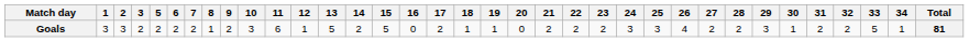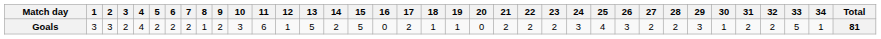 <table class="wikitable" style="width:100%; font-size:85%;">
 <tr valign=top>
 <th align=center>Match day</th>
 <th align=center>1</th>
 <th align=center>2</th>
 <th align=center>3</th>
+<th align=center>4</th>
 <th align=center>5</th>
 <th align=center>6</th>
 <th align=center>7</th>
 <th align=center>8</th>
 <th align=center>9</th>
 <th align=center>10</th>
 <th align=center>11</th>
 <th align=center>12</th>
 <th align=center>13</th>
 <th align=center>14</th>
 <th align=center>15</th>
 <th align=center>16</th>
 <th align=center>17</th>
 <th align=center>18</th>
 <th align=center>19</th>
 <th align=center>20</th>
 <th align=center>21</th>
 <th align=center>22</th>
 <th align=center>23</th>
 <th align=center>24</th>
 <th align=center>25</th>
 <th align=center>26</th>
 <th align=center>27</th>
 <th align=center>28</th>
 <th align=center>29</th>
 <th align=center>30</th>
 <th align=center>31</th>
 <th align=center>32</th>
 <th align=center>33</th>
 <th align=center>34</th>
 <th align=center>Total</th>
 </tr>
 <tr>
 <th align=center>Goals</th>
 <td align=center>3</td>
 <td align=center>3</td>
 <td align=center>2</td>
+<td align=center>4</td>
 <td align=center>2</td>
 <td align=center>2</td>
 <td align=center>2</td>
 <td align=center>1</td>
 <td align=center>2</td>
 <td align=center>3</td>
 <td align=center>6</td>
 <td align=center>1</td>
 <td align=center>5</td>
 <td align=center>2</td>
 <td align=center>5</td>
 <td align=center>0</td>
 <td align=center>2</td>
 <td align=center>1</td>
 <td align=center>1</td>
 <td align=center>0</td>
 <td align=center>2</td>
 <td align=center>2</td>
 <td align=center>2</td>
 <td align=center>3</td>
+<td align=center>4</td>
 <td align=center>3</td>
-<td align=center>4</td>
 <td align=center>2</td>
 <td align=center>2</td>
 <td align=center>3</td>
 <td align=center>1</td>
 <td align=center>2</td>
 <td align=center>2</td>
 <td align=center>5</td>
 <td align=center>1</td>
 <th align="center">81</th>
 </tr>
 </table>
